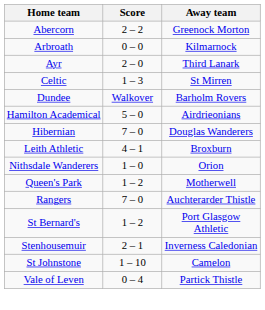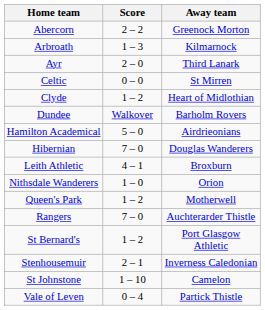 <table class="wikitable" style="text-align: center">
 <tr>
 <th width=140>Home team</th>
 <th width=80>Score</th>
 <th width=140>Away team</th>
 </tr>
 <tr>
 <td><a href='#'>Abercorn</a></td>
 <td>2 – 2</td>
 <td><a href='#'>Greenock Morton</a></td>
 </tr>
 <tr>
 <td><a href='#'>Arbroath</a></td>
-<td>0 – 0</td>
+<td>1 – 3</td>
 <td><a href='#'>Kilmarnock</a></td>
 </tr>
 <tr>
 <td><a href='#'>Ayr</a></td>
 <td>2 – 0</td>
 <td><a href='#'>Third Lanark</a></td>
 </tr>
 <tr>
 <td><a href='#'>Celtic</a></td>
-<td>1 – 3</td>
+<td>0 – 0</td>
 <td><a href='#'>St Mirren</a></td>
+</tr>
+<tr>
+<td><a href='#'>Clyde</a></td>
+<td>1 – 2</td>
+<td><a href='#'>Heart of Midlothian</a></td>
 </tr>
 <tr>
 <td><a href='#'>Dundee</a></td>
 <td><a href='#'>Walkover</a></td>
 <td><a href='#'>Barholm Rovers</a></td>
 </tr>
 <tr>
 <td><a href='#'>Hamilton Academical</a></td>
 <td>5 – 0</td>
 <td><a href='#'>Airdrieonians</a></td>
 </tr>
 <tr>
 <td><a href='#'>Hibernian</a></td>
 <td>7 – 0</td>
 <td><a href='#'>Douglas Wanderers</a></td>
 </tr>
 <tr>
 <td><a href='#'>Leith Athletic</a></td>
 <td>4 – 1</td>
 <td><a href='#'>Broxburn</a></td>
 </tr>
 <tr>
 <td><a href='#'>Nithsdale Wanderers</a></td>
 <td>1 – 0</td>
 <td><a href='#'>Orion</a></td>
 </tr>
 <tr>
 <td><a href='#'>Queen's Park</a></td>
 <td>1 – 2</td>
 <td><a href='#'>Motherwell</a></td>
 </tr>
 <tr>
 <td><a href='#'>Rangers</a></td>
 <td>7 – 0</td>
 <td><a href='#'>Auchterarder Thistle</a></td>
 </tr>
 <tr>
 <td><a href='#'>St Bernard's</a></td>
 <td>1 – 2</td>
 <td><a href='#'>Port Glasgow Athletic</a></td>
 </tr>
 <tr>
 <td><a href='#'>Stenhousemuir</a></td>
 <td>2 – 1</td>
 <td><a href='#'>Inverness Caledonian</a></td>
 </tr>
 <tr>
 <td><a href='#'>St Johnstone</a></td>
 <td>1 – 10</td>
 <td><a href='#'>Camelon</a></td>
 </tr>
 <tr>
 <td><a href='#'>Vale of Leven</a></td>
 <td>0 – 4</td>
 <td><a href='#'>Partick Thistle</a></td>
 </tr>
 </table>
